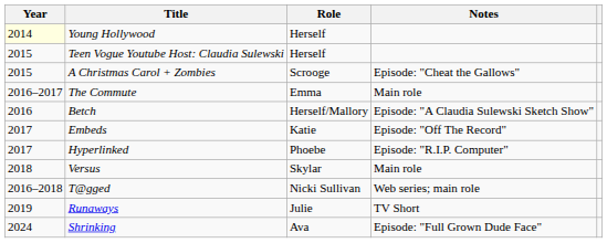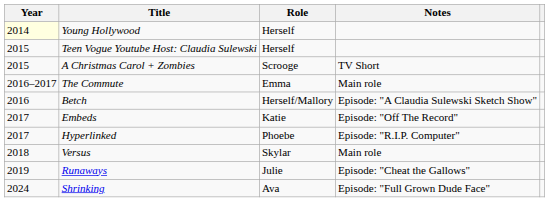 <table class="wikitable">
 <tr>
 <th>Year</th>
 <th>Title</th>
 <th>Role</th>
 <th>Notes</th>
 <th></th>
 </tr>
 <tr>
 <td style="background: lightyellow;">2014</td>
 <td><em>Young Hollywood</em></td>
 <td>Herself</td>
 <td></td>
 <td></td>
 </tr>
 <tr>
 <td>2015</td>
 <td><em>Teen Vogue Youtube Host: Claudia Sulewski</em></td>
 <td>Herself</td>
 <td></td>
 <td></td>
 </tr>
 <tr>
 <td>2015</td>
 <td><em>A Christmas Carol + Zombies</em></td>
 <td>Scrooge</td>
-<td>Episode: "Cheat the Gallows"</td>
+<td>TV Short</td>
 <td></td>
 </tr>
 <tr>
 <td>2016–2017</td>
 <td><em>The Commute</em></td>
 <td>Emma</td>
 <td>Main role</td>
 <td></td>
 </tr>
 <tr>
 <td>2016</td>
 <td><em>Betch</em></td>
 <td>Herself/Mallory</td>
 <td>Episode: "A Claudia Sulewski Sketch Show"</td>
 <td></td>
 </tr>
 <tr>
 <td>2017</td>
 <td><em>Embeds</em></td>
 <td>Katie</td>
 <td>Episode: "Off The Record"</td>
 <td></td>
 </tr>
 <tr>
 <td>2017</td>
 <td><em>Hyperlinked</em></td>
 <td>Phoebe</td>
 <td>Episode: "R.I.P. Computer"</td>
 <td></td>
 </tr>
 <tr>
 <td>2018</td>
 <td><em>Versus</em></td>
 <td>Skylar</td>
 <td>Main role</td>
 <td></td>
 </tr>
 <tr>
-<td>2016–2018</td>
-<td><em>T@gged</em></td>
-<td>Nicki Sullivan</td>
-<td>Web series; main role</td>
-<td></td>
-</tr>
-<tr>
 <td>2019</td>
 <td><em><a href='#'>Runaways</a></em></td>
 <td>Julie</td>
-<td>TV Short</td>
+<td>Episode: "Cheat the Gallows"</td>
 <td></td>
 </tr>
 <tr>
 <td>2024</td>
 <td><em><a href='#'>Shrinking</a></em></td>
 <td>Ava</td>
 <td>Episode: "Full Grown Dude Face"</td>
 <td></td>
 </tr>
 </table>
